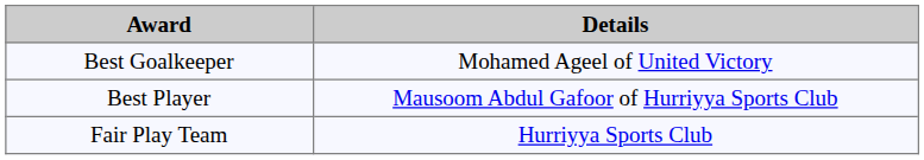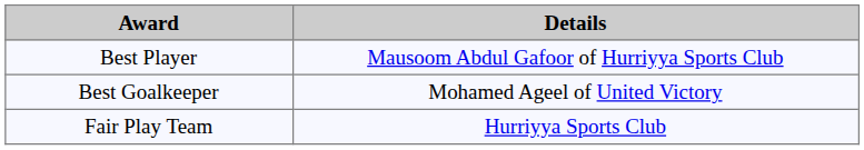 <table bgcolor="#f7f8ff" align="center" cellpadding="3" cellspacing="0" border="1" style="font-size: 95%; border: gray solid 1px; border-collapse: collapse;">
 <tr bgcolor="#CCCCCC" align="center">
 <td width="200"><strong>Award</strong></td>
 <td width="400"><strong>Details</strong></td>
 </tr>
 <tr align=center>
+<td>Best Player</td>
+<td><a href='#'>Mausoom Abdul Gafoor</a> of <a href='#'>Hurriyya Sports Club</a></td>
+</tr>
+<tr align=center>
 <td>Best Goalkeeper</td>
 <td>Mohamed Ageel of <a href='#'>United Victory</a></td>
-</tr>
-<tr align=center>
-<td>Best Player</td>
-<td><a href='#'>Mausoom Abdul Gafoor</a> of <a href='#'>Hurriyya Sports Club</a></td>
 </tr>
 <tr align=center>
 <td>Fair Play Team</td>
 <td><a href='#'>Hurriyya Sports Club</a></td>
 </tr>
 </table>
